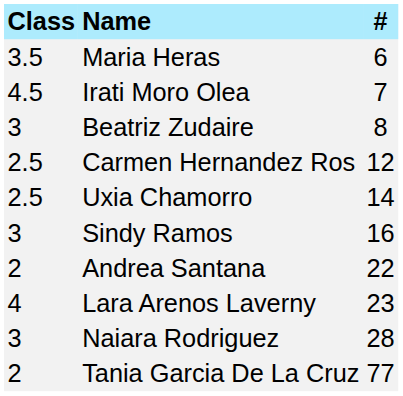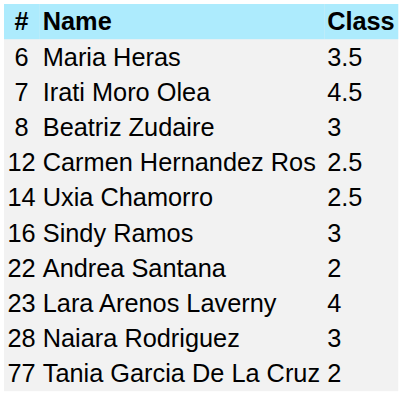 <table border=0 cellpadding=2 cellspacing=0  |- bgcolor=#F2F2F2 style="text-align:center; font-size:90%;">
 <tr bgcolor=#ADEBFD>
+<th>#</th>
+<th align=left>Name</th>
 <th align=left>Class</th>
-<th align=left>Name</th>
-<th>#</th>
 </tr>
 <tr>
+<td>6</td>
+<td align=left>Maria Heras</td>
 <td align=left>3.5</td>
-<td align=left>Maria Heras</td>
-<td>6</td>
 </tr>
 <tr>
+<td>7</td>
+<td align=left>Irati Moro Olea</td>
 <td align=left>4.5</td>
-<td align=left>Irati Moro Olea</td>
-<td>7</td>
 </tr>
 <tr>
+<td>8</td>
+<td align=left>Beatriz Zudaire</td>
 <td align=left>3</td>
-<td align=left>Beatriz Zudaire</td>
-<td>8</td>
 </tr>
 <tr>
+<td>12</td>
+<td align=left>Carmen Hernandez Ros</td>
 <td align=left>2.5</td>
-<td align=left>Carmen Hernandez Ros</td>
-<td>12</td>
 </tr>
 <tr>
+<td>14</td>
+<td align=left>Uxia Chamorro</td>
 <td align=left>2.5</td>
-<td align=left>Uxia Chamorro</td>
-<td>14</td>
 </tr>
 <tr>
+<td>16</td>
+<td align=left>Sindy Ramos</td>
 <td align=left>3</td>
-<td align=left>Sindy Ramos</td>
-<td>16</td>
 </tr>
 <tr>
+<td>22</td>
+<td align=left>Andrea Santana</td>
 <td align=left>2</td>
-<td align=left>Andrea Santana</td>
-<td>22</td>
 </tr>
 <tr>
+<td>23</td>
+<td align=left>Lara Arenos Laverny</td>
 <td align=left>4</td>
-<td align=left>Lara Arenos Laverny</td>
-<td>23</td>
 </tr>
 <tr>
+<td>28</td>
+<td align=left>Naiara Rodriguez</td>
 <td align=left>3</td>
-<td align=left>Naiara Rodriguez</td>
-<td>28</td>
 </tr>
 <tr>
+<td>77</td>
+<td align=left>Tania Garcia De La Cruz</td>
 <td align=left>2</td>
-<td align=left>Tania Garcia De La Cruz</td>
-<td>77</td>
 </tr>
 </table>
